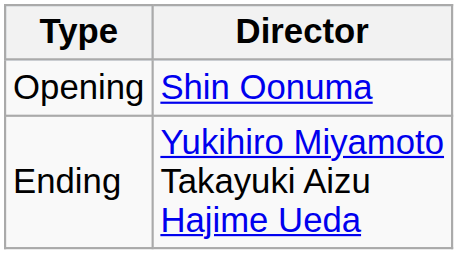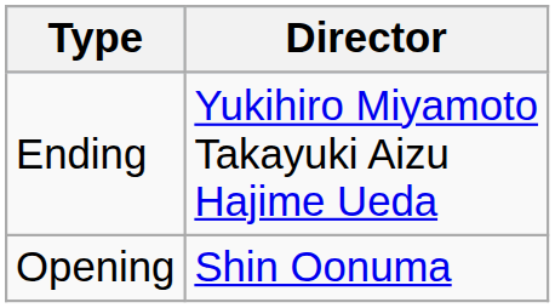 <table class="wikitable">
 <tr style="background:#b0c4de; text-align:center;">
 <th>Type</th>
 <th>Director</th>
 </tr>
 <tr>
+<td>Ending</td>
+<td><a href='#'>Yukihiro Miyamoto</a><br>Takayuki Aizu<br><a href='#'>Hajime Ueda</a></td>
+</tr>
+<tr>
 <td>Opening</td>
 <td><a href='#'>Shin Oonuma</a></td>
 </tr>
-<tr>
-<td>Ending</td>
-<td><a href='#'>Yukihiro Miyamoto</a><br>Takayuki Aizu<br><a href='#'>Hajime Ueda</a></td>
-</tr>
 </table>
